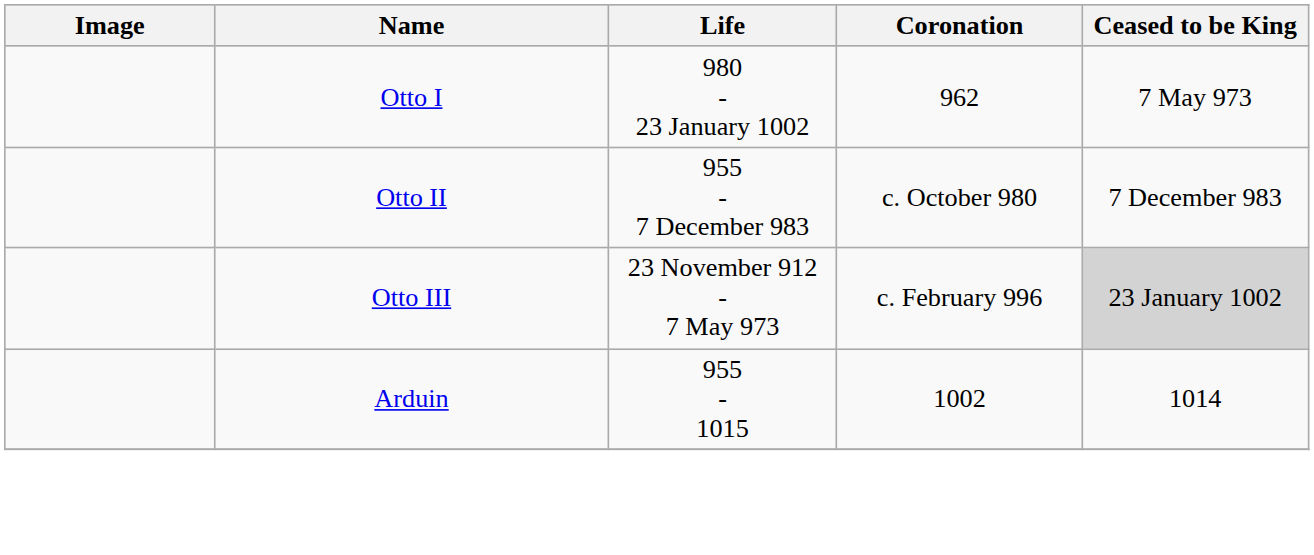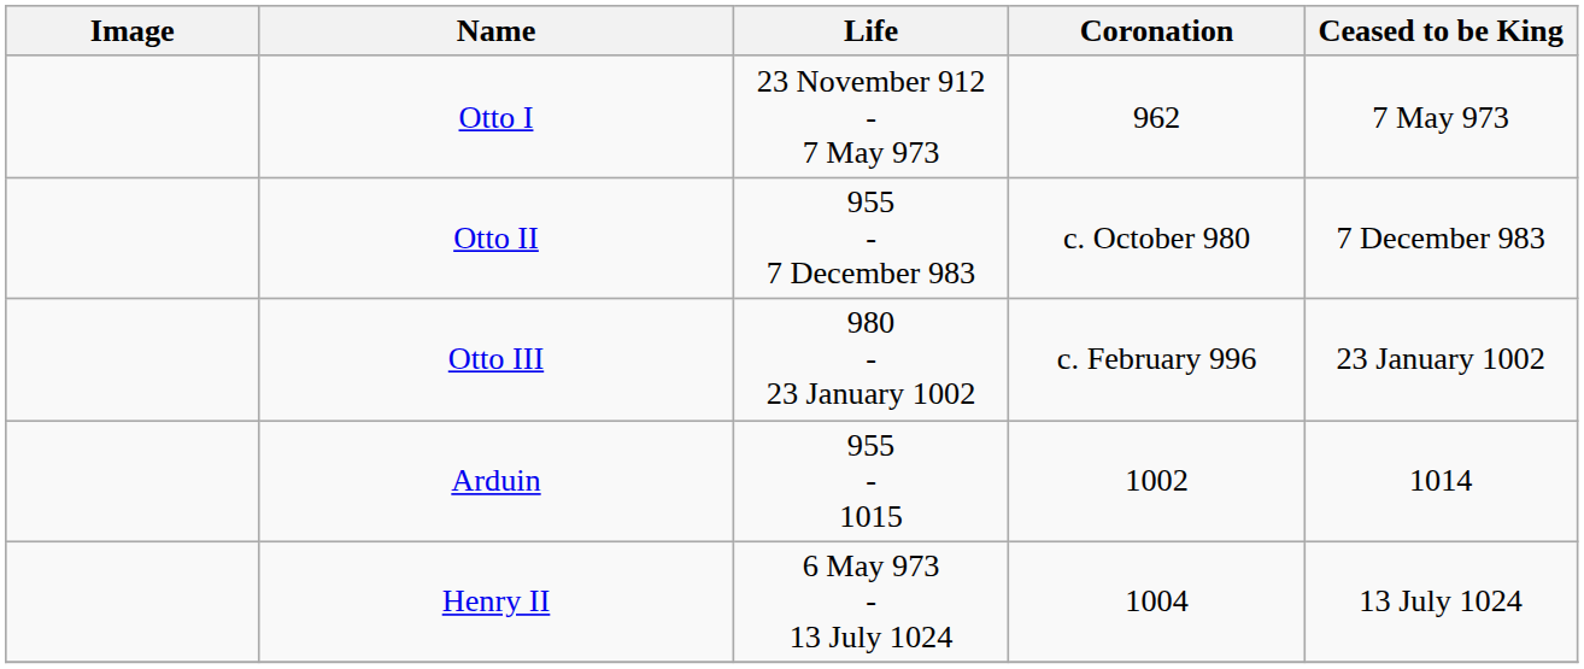 <table width=90% class="wikitable">
 <tr>
 <th width=8%>Image</th>
 <th width=15%>Name</th>
 <th width=8%>Life</th>
 <th width=8%>Coronation</th>
 <th width=8%>Ceased to be King</th>
 </tr>
 <tr>
 <td></td>
 <td align="center"><a href='#'>Otto I</a></td>
-<td align="center">980<br>-<br>23 January 1002</td>
+<td align="center">23 November 912<br>-<br>7 May 973</td>
 <td align="center">962</td>
 <td align="center">7 May 973</td>
 </tr>
 <tr>
 <td></td>
 <td align="center"><a href='#'>Otto II</a></td>
 <td align="center">955<br>-<br>7 December 983</td>
 <td align="center">c. October 980</td>
 <td align="center">7 December 983</td>
 </tr>
 <tr>
 <td></td>
 <td align="center"><a href='#'>Otto III</a></td>
-<td align="center">23 November 912<br>-<br>7 May 973</td>
+<td align="center">980<br>-<br>23 January 1002</td>
 <td align="center">c. February 996</td>
-<td align="center" style="background: lightgrey;">23 January 1002</td>
+<td align="center">23 January 1002</td>
 </tr>
 <tr>
 <td></td>
 <td align="center"><a href='#'>Arduin</a></td>
 <td align="center">955<br>-<br>1015</td>
 <td align="center">1002</td>
 <td align="center">1014</td>
 </tr>
 <tr>
+<td></td>
+<td align="center"><a href='#'>Henry II</a><br></td>
+<td align="center">6 May 973<br>-<br>13 July 1024</td>
+<td align="center">1004</td>
+<td align="center">13 July 1024</td>
+</tr>
+<tr>
 </tr>
 </table>
